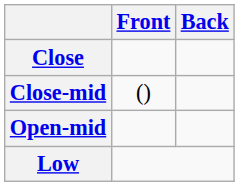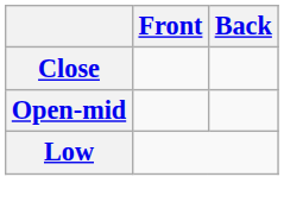 <table class="wikitable" style="text-align: center;">
 <tr>
 <th></th>
 <th><a href='#'>Front</a></th>
 <th><a href='#'>Back</a></th>
 </tr>
 <tr>
 <th><a href='#'>Close</a></th>
 <td>      </td>
 <td>  </td>
 </tr>
 <tr>
-<th><a href='#'>Close-mid</a></th>
-<td>      ()</td>
-<td></td>
-</tr>
-<tr>
 <th><a href='#'>Open-mid</a></th>
 <td>    </td>
 <td></td>
 </tr>
 <tr>
 <th><a href='#'>Low</a></th>
 <td colspan="2">    </td>
 </tr>
 </table>
